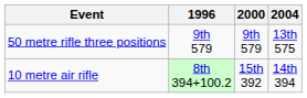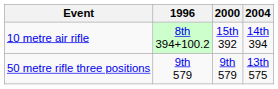 <table class="wikitable" style="text-align: center">
 <tr>
 <th>Event</th>
 <th>1996</th>
 <th>2000</th>
 <th>2004</th>
 </tr>
 <tr>
+<td align=left><a href='#'>10 metre air rifle</a></td>
+<td style="background: #ccffcc"><a href='#'>8th</a><br>394+100.2</td>
+<td><a href='#'>15th</a><br>392</td>
+<td><a href='#'>14th</a><br>394</td>
+</tr>
+<tr>
 <td align=left><a href='#'>50 metre rifle three positions</a></td>
 <td><a href='#'>9th</a><br>579</td>
 <td><a href='#'>9th</a><br>579</td>
 <td><a href='#'>13th</a><br>575</td>
 </tr>
-<tr>
-<td align=left><a href='#'>10 metre air rifle</a></td>
-<td style="background: #ccffcc"><a href='#'>8th</a><br>394+100.2</td>
-<td><a href='#'>15th</a><br>392</td>
-<td><a href='#'>14th</a><br>394</td>
-</tr>
 </table>
